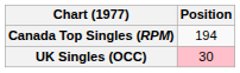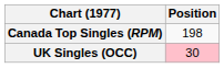 <table class="wikitable plainrowheaders" style="text-align:center">
 <tr>
 <th>Chart (1977)</th>
 <th>Position</th>
 </tr>
 <tr>
 <th scope="row">Canada Top Singles (<em>RPM</em>)</th>
-<td>194</td>
+<td>198</td>
 </tr>
 <tr>
 <th scope="row">UK Singles (OCC)</th>
 <td style="background: pink;">30</td>
 </tr>
 </table>
